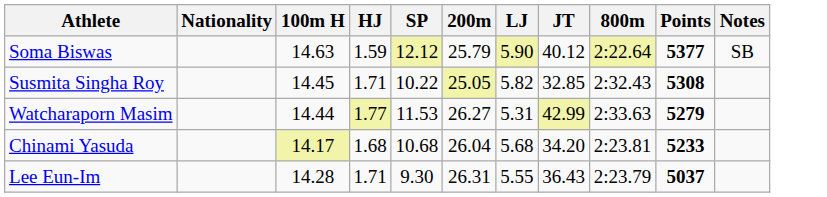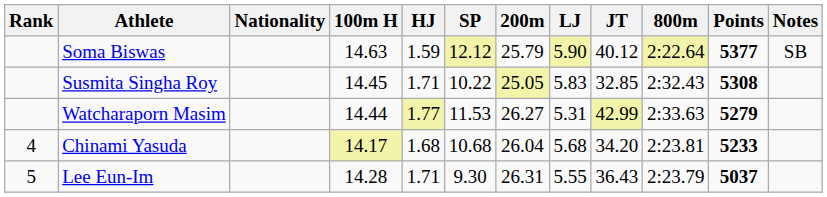 <table class="wikitable sortable" style=" text-align:center; font-size:95%;">
 <tr>
+<th>Rank</th>
 <th>Athlete</th>
 <th>Nationality</th>
 <th>100m H</th>
 <th>HJ</th>
 <th>SP</th>
 <th>200m</th>
 <th>LJ</th>
 <th>JT</th>
 <th>800m</th>
 <th>Points</th>
 <th>Notes</th>
 </tr>
 <tr>
+<td></td>
 <td align=left><a href='#'>Soma Biswas</a></td>
 <td align=left></td>
 <td>14.63</td>
 <td>1.59</td>
 <td bgcolor=#F2F5A9>12.12</td>
 <td>25.79</td>
 <td bgcolor=#F2F5A9>5.90</td>
 <td>40.12</td>
 <td bgcolor=#F2F5A9>2:22.64</td>
 <td><strong>5377</strong></td>
 <td>SB</td>
 </tr>
 <tr>
+<td></td>
 <td align=left><a href='#'>Susmita Singha Roy</a></td>
 <td align=left></td>
 <td>14.45</td>
 <td>1.71</td>
 <td>10.22</td>
 <td bgcolor=#F2F5A9>25.05</td>
-<td>5.82</td>
+<td>5.83</td>
 <td>32.85</td>
 <td>2:32.43</td>
 <td><strong>5308</strong></td>
 <td></td>
 </tr>
 <tr>
+<td></td>
 <td align=left><a href='#'>Watcharaporn Masim</a></td>
 <td align=left></td>
 <td>14.44</td>
 <td bgcolor=#F2F5A9>1.77</td>
 <td>11.53</td>
 <td>26.27</td>
 <td>5.31</td>
 <td bgcolor=#F2F5A9>42.99</td>
 <td>2:33.63</td>
 <td><strong>5279</strong></td>
 <td></td>
 </tr>
 <tr>
+<td>4</td>
 <td align=left><a href='#'>Chinami Yasuda</a></td>
 <td align=left></td>
 <td bgcolor=#F2F5A9>14.17</td>
 <td>1.68</td>
 <td>10.68</td>
 <td>26.04</td>
 <td>5.68</td>
 <td>34.20</td>
 <td>2:23.81</td>
 <td><strong>5233</strong></td>
 <td></td>
 </tr>
 <tr>
+<td>5</td>
 <td align=left><a href='#'>Lee Eun-Im</a></td>
 <td align=left></td>
 <td>14.28</td>
 <td>1.71</td>
 <td>9.30</td>
 <td>26.31</td>
 <td>5.55</td>
 <td>36.43</td>
 <td>2:23.79</td>
 <td><strong>5037</strong></td>
 <td></td>
 </tr>
 </table>
